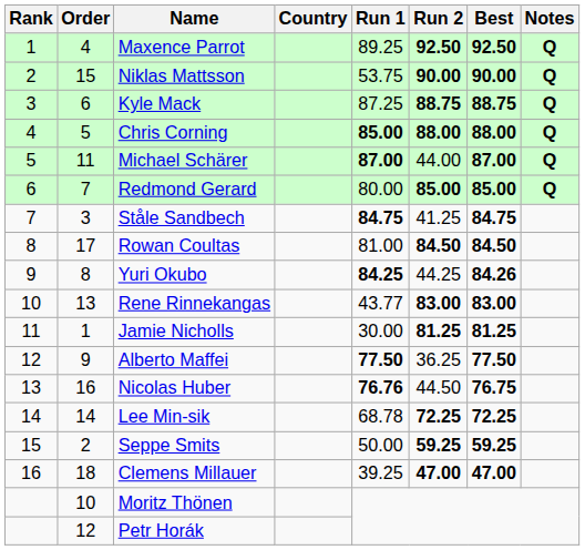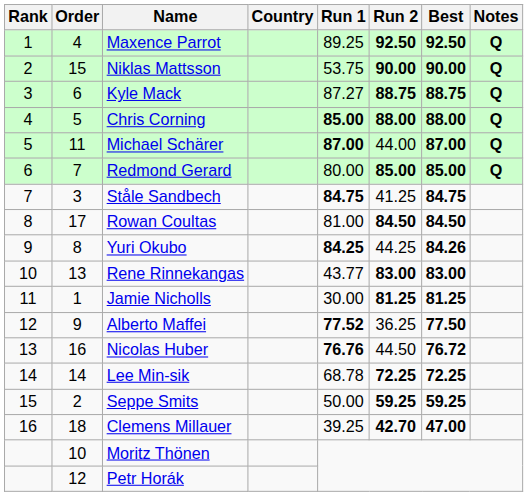 <table class="wikitable sortable" style="text-align:center">
 <tr>
 <th>Rank</th>
 <th>Order</th>
 <th>Name</th>
 <th>Country</th>
 <th>Run 1</th>
 <th>Run 2</th>
 <th>Best</th>
 <th>Notes</th>
 </tr>
 <tr bgcolor=#ccffcc>
 <td>1</td>
 <td>4</td>
 <td align=left><a href='#'>Maxence Parrot</a></td>
 <td align=left></td>
 <td>89.25</td>
 <td><strong>92.50</strong></td>
 <td><strong>92.50</strong></td>
 <td><strong>Q</strong></td>
 </tr>
 <tr bgcolor=#ccffcc>
 <td>2</td>
 <td>15</td>
 <td align=left><a href='#'>Niklas Mattsson</a></td>
 <td align=left></td>
 <td>53.75</td>
 <td><strong>90.00 </strong></td>
 <td><strong>90.00</strong></td>
 <td><strong>Q</strong></td>
 </tr>
 <tr bgcolor=#ccffcc>
 <td>3</td>
 <td>6</td>
 <td align=left><a href='#'>Kyle Mack</a></td>
 <td align=left></td>
-<td>87.25</td>
+<td>87.27</td>
 <td><strong>88.75</strong></td>
 <td><strong>88.75</strong></td>
 <td><strong>Q</strong></td>
 </tr>
 <tr bgcolor=#ccffcc>
 <td>4</td>
 <td>5</td>
 <td align=left><a href='#'>Chris Corning</a></td>
 <td align=left></td>
 <td><strong>85.00</strong></td>
 <td><strong>88.00</strong></td>
 <td><strong>88.00</strong></td>
 <td><strong>Q</strong></td>
 </tr>
 <tr bgcolor=#ccffcc>
 <td>5</td>
 <td>11</td>
 <td align=left><a href='#'>Michael Schärer</a></td>
 <td align=left></td>
 <td><strong>87.00</strong></td>
 <td>44.00</td>
 <td><strong>87.00</strong></td>
 <td><strong>Q</strong></td>
 </tr>
 <tr bgcolor=#ccffcc>
 <td>6</td>
 <td>7</td>
 <td align=left><a href='#'>Redmond Gerard</a></td>
 <td align=left></td>
 <td>80.00</td>
 <td><strong>85.00</strong></td>
 <td><strong>85.00</strong></td>
 <td><strong>Q</strong></td>
 </tr>
 <tr>
 <td>7</td>
 <td>3</td>
 <td align=left><a href='#'>Ståle Sandbech</a></td>
 <td align=left></td>
 <td><strong>84.75</strong></td>
 <td>41.25</td>
 <td><strong>84.75</strong></td>
 <td></td>
 </tr>
 <tr>
 <td>8</td>
 <td>17</td>
 <td align=left><a href='#'>Rowan Coultas</a></td>
 <td align=left></td>
 <td>81.00</td>
 <td><strong>84.50</strong></td>
 <td><strong>84.50</strong></td>
 <td></td>
 </tr>
 <tr>
 <td>9</td>
 <td>8</td>
 <td align=left><a href='#'>Yuri Okubo</a></td>
 <td align=left></td>
 <td><strong>84.25</strong></td>
 <td>44.25</td>
 <td><strong>84.26</strong></td>
 <td></td>
 </tr>
 <tr>
 <td>10</td>
 <td>13</td>
 <td align=left><a href='#'>Rene Rinnekangas</a></td>
 <td align=left></td>
 <td>43.77</td>
 <td><strong>83.00</strong></td>
 <td><strong>83.00</strong></td>
 <td></td>
 </tr>
 <tr>
 <td>11</td>
 <td>1</td>
 <td align=left><a href='#'>Jamie Nicholls</a></td>
 <td align=left></td>
 <td>30.00</td>
 <td><strong>81.25</strong></td>
 <td><strong>81.25</strong></td>
 <td></td>
 </tr>
 <tr>
 <td>12</td>
 <td>9</td>
 <td align=left><a href='#'>Alberto Maffei</a></td>
 <td align=left></td>
-<td><strong>77.50</strong></td>
+<td><strong>77.52</strong></td>
 <td>36.25</td>
 <td><strong>77.50</strong></td>
 <td></td>
 </tr>
 <tr>
 <td>13</td>
 <td>16</td>
 <td align=left><a href='#'>Nicolas Huber</a></td>
 <td align=left></td>
 <td><strong>76.76</strong></td>
 <td>44.50</td>
-<td><strong>76.75</strong></td>
+<td><strong>76.72</strong></td>
 <td></td>
 </tr>
 <tr>
 <td>14</td>
 <td>14</td>
 <td align=left><a href='#'>Lee Min-sik</a></td>
 <td align=left></td>
 <td>68.78</td>
 <td><strong>72.25</strong></td>
 <td><strong>72.25</strong></td>
 <td></td>
 </tr>
 <tr>
 <td>15</td>
 <td>2</td>
 <td align=left><a href='#'>Seppe Smits</a></td>
 <td align=left></td>
 <td>50.00</td>
 <td><strong>59.25</strong></td>
 <td><strong>59.25</strong></td>
 <td></td>
 </tr>
 <tr>
 <td>16</td>
 <td>18</td>
 <td align=left><a href='#'>Clemens Millauer</a></td>
 <td align=left></td>
 <td>39.25</td>
-<td><strong>47.00</strong></td>
+<td><strong>42.70</strong></td>
 <td><strong>47.00</strong></td>
 <td></td>
 </tr>
 <tr>
 <td></td>
 <td>10</td>
 <td align=left><a href='#'>Moritz Thönen</a></td>
 <td align=left></td>
 <td colspan=4 rowspan=2></td>
 </tr>
 <tr>
 <td></td>
 <td>12</td>
 <td align=left><a href='#'>Petr Horák</a></td>
 <td align=left></td>
 </tr>
 </table>
